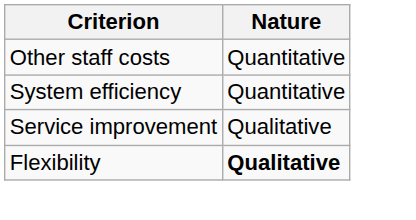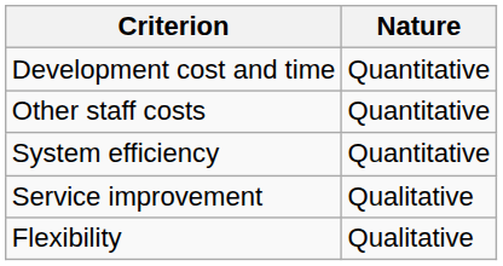 <table class="wikitable">
 <tr>
 <th>Criterion</th>
 <th>Nature</th>
+</tr>
+<tr>
+<td>Development cost and time</td>
+<td>Quantitative</td>
 </tr>
 <tr>
 <td>Other staff costs</td>
 <td>Quantitative</td>
 </tr>
 <tr>
 <td>System efficiency</td>
 <td>Quantitative</td>
 </tr>
 <tr>
 <td>Service improvement</td>
 <td>Qualitative</td>
 </tr>
 <tr>
 <td>Flexibility</td>
-<td><strong>Qualitative</strong></td>
+<td>Qualitative</td>
 </tr>
 </table>
